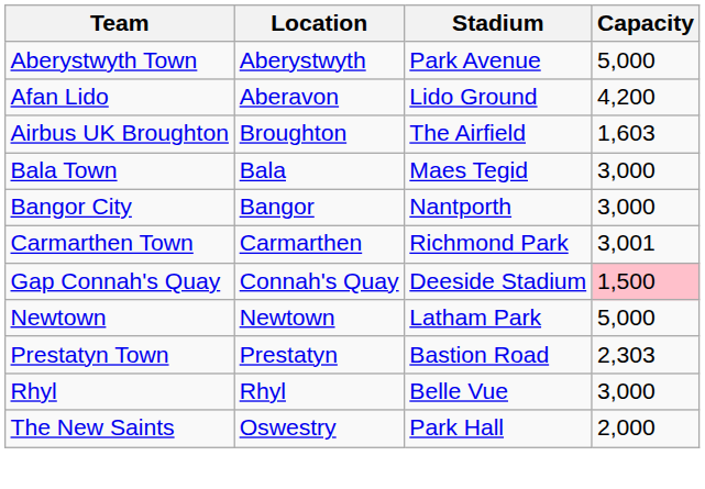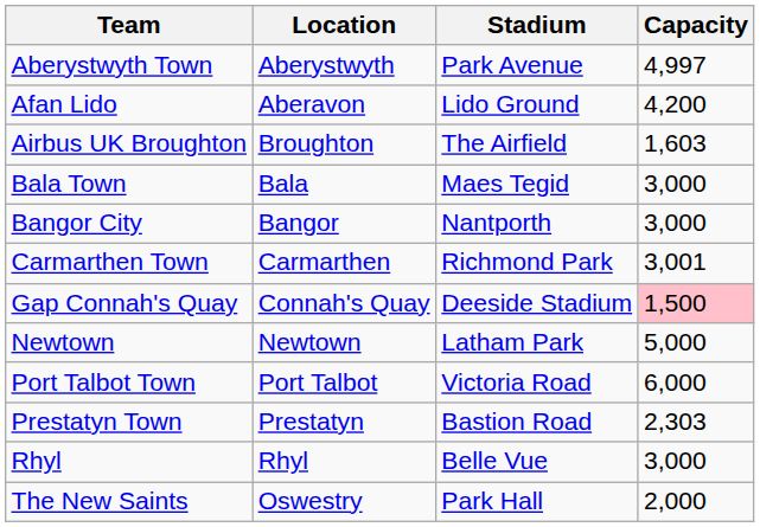 <table class="wikitable sortable">
 <tr>
 <th>Team</th>
 <th>Location</th>
 <th>Stadium</th>
 <th>Capacity</th>
 </tr>
 <tr>
 <td><a href='#'>Aberystwyth Town</a></td>
 <td><a href='#'>Aberystwyth</a></td>
 <td><a href='#'>Park Avenue</a></td>
-<td>5,000</td>
+<td>4,997</td>
 </tr>
 <tr>
 <td><a href='#'>Afan Lido</a></td>
 <td><a href='#'>Aberavon</a></td>
 <td><a href='#'>Lido Ground</a></td>
 <td>4,200</td>
 </tr>
 <tr>
 <td><a href='#'>Airbus UK Broughton</a></td>
 <td><a href='#'>Broughton</a></td>
 <td><a href='#'>The Airfield</a></td>
 <td>1,603</td>
 </tr>
 <tr>
 <td><a href='#'>Bala Town</a></td>
 <td><a href='#'>Bala</a></td>
 <td><a href='#'>Maes Tegid</a></td>
 <td>3,000</td>
 </tr>
 <tr>
 <td><a href='#'>Bangor City</a></td>
 <td><a href='#'>Bangor</a></td>
 <td><a href='#'>Nantporth</a></td>
 <td>3,000</td>
 </tr>
 <tr>
 <td><a href='#'>Carmarthen Town</a></td>
 <td><a href='#'>Carmarthen</a></td>
 <td><a href='#'>Richmond Park</a></td>
 <td>3,001</td>
 </tr>
 <tr>
 <td><a href='#'>Gap Connah's Quay</a></td>
 <td><a href='#'>Connah's Quay</a></td>
 <td><a href='#'>Deeside Stadium</a></td>
 <td style="background: pink;">1,500</td>
 </tr>
 <tr>
 <td><a href='#'>Newtown</a></td>
 <td><a href='#'>Newtown</a></td>
 <td><a href='#'>Latham Park</a></td>
 <td>5,000</td>
 </tr>
 <tr>
+<td><a href='#'>Port Talbot Town</a></td>
+<td><a href='#'>Port Talbot</a></td>
+<td><a href='#'>Victoria Road</a></td>
+<td>6,000</td>
+</tr>
+<tr>
 <td><a href='#'>Prestatyn Town</a></td>
 <td><a href='#'>Prestatyn</a></td>
 <td><a href='#'>Bastion Road</a></td>
 <td>2,303</td>
 </tr>
 <tr>
 <td><a href='#'>Rhyl</a></td>
 <td><a href='#'>Rhyl</a></td>
 <td><a href='#'>Belle Vue</a></td>
 <td>3,000</td>
 </tr>
 <tr>
 <td><a href='#'>The New Saints</a></td>
 <td><a href='#'>Oswestry</a></td>
 <td><a href='#'>Park Hall</a></td>
 <td>2,000</td>
 </tr>
 </table>
